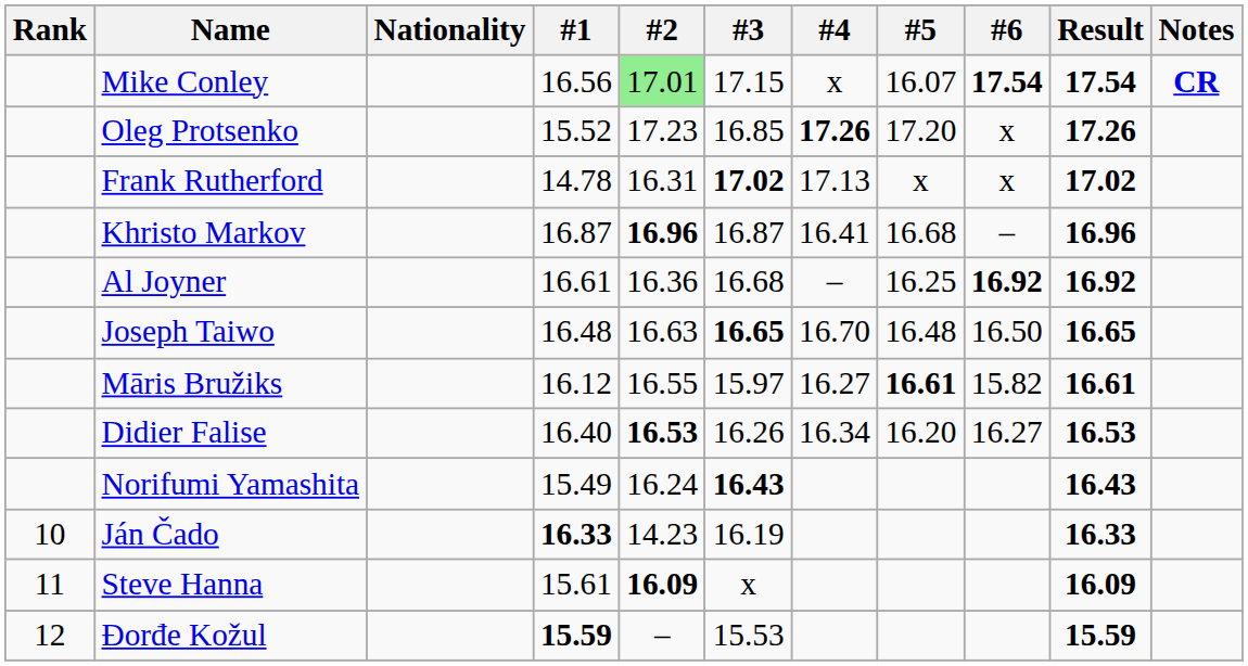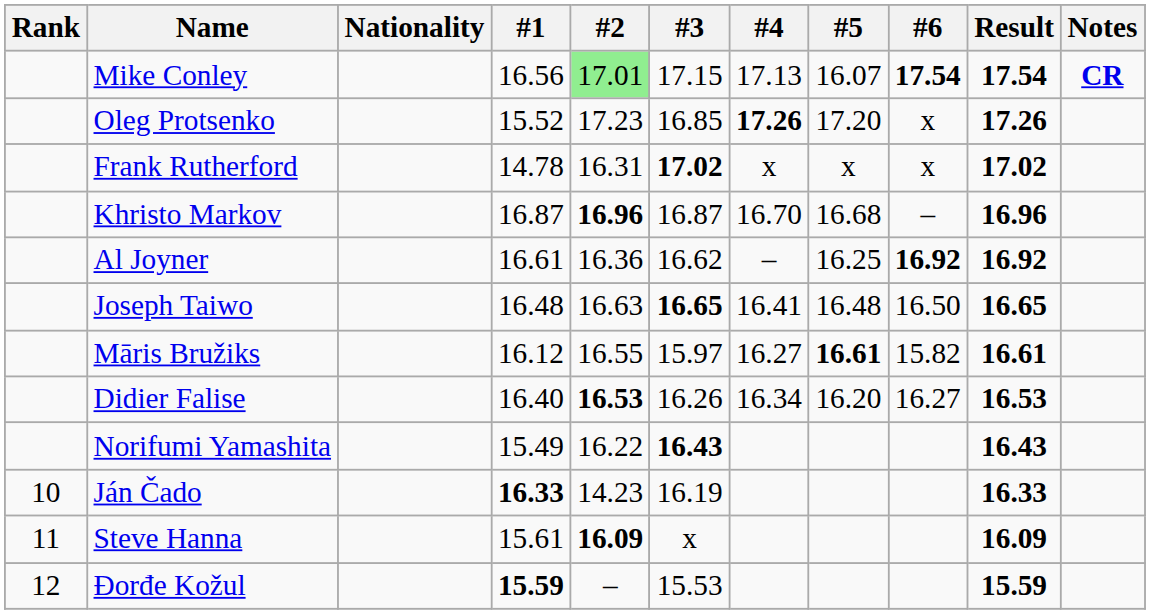 <table class="wikitable sortable" style="text-align:center">
 <tr>
 <th>Rank</th>
 <th>Name</th>
 <th>Nationality</th>
 <th>#1</th>
 <th>#2</th>
 <th>#3</th>
 <th>#4</th>
 <th>#5</th>
 <th>#6</th>
 <th>Result</th>
 <th>Notes</th>
 </tr>
 <tr>
 <td></td>
 <td align="left"><a href='#'>Mike Conley</a></td>
 <td align=left></td>
 <td>16.56</td>
 <td style="background: lightgreen;">17.01</td>
 <td>17.15</td>
-<td>x</td>
+<td>17.13</td>
 <td>16.07</td>
 <td><strong>17.54</strong></td>
 <td><strong>17.54</strong></td>
 <td><strong><a href='#'>CR</a></strong></td>
 </tr>
 <tr>
 <td></td>
 <td align="left"><a href='#'>Oleg Protsenko</a></td>
 <td align=left></td>
 <td>15.52</td>
 <td>17.23</td>
 <td>16.85</td>
 <td><strong>17.26</strong></td>
 <td>17.20</td>
 <td>x</td>
 <td><strong>17.26</strong></td>
 <td></td>
 </tr>
 <tr>
 <td></td>
 <td align="left"><a href='#'>Frank Rutherford</a></td>
 <td align=left></td>
 <td>14.78</td>
 <td>16.31</td>
 <td><strong>17.02</strong></td>
-<td>17.13</td>
+<td>x</td>
 <td>x</td>
 <td>x</td>
 <td><strong>17.02</strong></td>
 <td></td>
 </tr>
 <tr>
 <td></td>
 <td align="left"><a href='#'>Khristo Markov</a></td>
 <td align=left></td>
 <td>16.87</td>
 <td><strong>16.96</strong></td>
 <td>16.87</td>
-<td>16.41</td>
+<td>16.70</td>
 <td>16.68</td>
 <td>–</td>
 <td><strong>16.96</strong></td>
 <td></td>
 </tr>
 <tr>
 <td></td>
 <td align="left"><a href='#'>Al Joyner</a></td>
 <td align=left></td>
 <td>16.61</td>
 <td>16.36</td>
-<td>16.68</td>
+<td>16.62</td>
 <td>–</td>
 <td>16.25</td>
 <td><strong>16.92</strong></td>
 <td><strong>16.92</strong></td>
 <td></td>
 </tr>
 <tr>
 <td></td>
 <td align="left"><a href='#'>Joseph Taiwo</a></td>
 <td align=left></td>
 <td>16.48</td>
 <td>16.63</td>
 <td><strong>16.65</strong></td>
-<td>16.70</td>
+<td>16.41</td>
 <td>16.48</td>
 <td>16.50</td>
 <td><strong>16.65</strong></td>
 <td></td>
 </tr>
 <tr>
 <td></td>
 <td align="left"><a href='#'>Māris Bružiks</a></td>
 <td align=left></td>
 <td>16.12</td>
 <td>16.55</td>
 <td>15.97</td>
 <td>16.27</td>
 <td><strong>16.61</strong></td>
 <td>15.82</td>
 <td><strong>16.61</strong></td>
 <td></td>
 </tr>
 <tr>
 <td></td>
 <td align="left"><a href='#'>Didier Falise</a></td>
 <td align=left></td>
 <td>16.40</td>
 <td><strong>16.53</strong></td>
 <td>16.26</td>
 <td>16.34</td>
 <td>16.20</td>
 <td>16.27</td>
 <td><strong>16.53</strong></td>
 <td></td>
 </tr>
 <tr>
 <td></td>
 <td align="left"><a href='#'>Norifumi Yamashita</a></td>
 <td align=left></td>
 <td>15.49</td>
-<td>16.24</td>
+<td>16.22</td>
 <td><strong>16.43</strong></td>
 <td></td>
 <td></td>
 <td></td>
 <td><strong>16.43</strong></td>
 <td></td>
 </tr>
 <tr>
 <td>10</td>
 <td align="left"><a href='#'>Ján Čado</a></td>
 <td align=left></td>
 <td><strong>16.33</strong></td>
 <td>14.23</td>
 <td>16.19</td>
 <td></td>
 <td></td>
 <td></td>
 <td><strong>16.33</strong></td>
 <td></td>
 </tr>
 <tr>
 <td>11</td>
 <td align="left"><a href='#'>Steve Hanna</a></td>
 <td align=left></td>
 <td>15.61</td>
 <td><strong>16.09</strong></td>
 <td>x</td>
 <td></td>
 <td></td>
 <td></td>
 <td><strong>16.09</strong></td>
 <td></td>
 </tr>
 <tr>
 <td>12</td>
 <td align="left"><a href='#'>Đorđe Kožul</a></td>
 <td align=left></td>
 <td><strong>15.59</strong></td>
 <td>–</td>
 <td>15.53</td>
 <td></td>
 <td></td>
 <td></td>
 <td><strong>15.59</strong></td>
 <td></td>
 </tr>
 </table>
